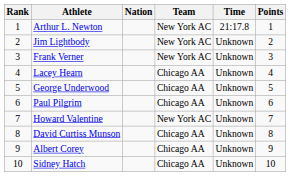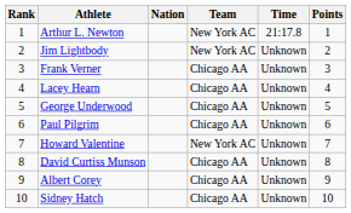 <table class="wikitable sortable" style="text-align:center">
 <tr>
 <th>Rank</th>
 <th>Athlete</th>
 <th>Nation</th>
 <th>Team</th>
 <th>Time</th>
 <th>Points</th>
 </tr>
 <tr>
 <td>1</td>
 <td align=left data-sort-value=Newton><a href='#'>Arthur L. Newton</a></td>
 <td align=left></td>
 <td align=left>New York AC</td>
 <td>21:17.8</td>
 <td>1</td>
 </tr>
 <tr>
 <td>2</td>
 <td align=left data-sort-value=Lightbody><a href='#'>Jim Lightbody</a></td>
 <td align=left></td>
 <td align=left>New York AC</td>
 <td data-sort-value=88:88.8>Unknown</td>
 <td>2</td>
 </tr>
 <tr>
 <td>3</td>
 <td align=left data-sort-value=Verner><a href='#'>Frank Verner</a></td>
 <td align=left></td>
-<td align=left>New York AC</td>
+<td align=left>Chicago AA</td>
 <td data-sort-value=88:88.8>Unknown</td>
 <td>3</td>
 </tr>
 <tr>
 <td>4</td>
 <td align=left data-sort-value=Hearn><a href='#'>Lacey Hearn</a></td>
 <td align=left></td>
 <td align=left>Chicago AA</td>
 <td data-sort-value=88:88.8>Unknown</td>
 <td>4</td>
 </tr>
 <tr>
 <td>5</td>
 <td align=left data-sort-value=Underwood><a href='#'>George Underwood</a></td>
 <td align=left></td>
 <td align=left>Chicago AA</td>
 <td data-sort-value=88:88.8>Unknown</td>
 <td>5</td>
 </tr>
 <tr>
 <td>6</td>
 <td align=left data-sort-value=Pilgrim><a href='#'>Paul Pilgrim</a></td>
 <td align=left></td>
 <td align=left>Chicago AA</td>
 <td data-sort-value=88:88.8>Unknown</td>
 <td>6</td>
 </tr>
 <tr>
 <td>7</td>
 <td align=left data-sort-value=Valentine><a href='#'>Howard Valentine</a></td>
 <td align=left></td>
 <td align=left>New York AC</td>
 <td data-sort-value=88:88.8>Unknown</td>
 <td>7</td>
 </tr>
 <tr>
 <td>8</td>
 <td align=left data-sort-value=Munson><a href='#'>David Curtiss Munson</a></td>
 <td align=left></td>
 <td align=left>Chicago AA</td>
 <td data-sort-value=88:88.8>Unknown</td>
 <td>8</td>
 </tr>
 <tr>
 <td>9</td>
 <td align=left data-sort-value=Corey><a href='#'>Albert Corey</a></td>
 <td align=left></td>
 <td align=left>Chicago AA</td>
 <td data-sort-value=88:88.8>Unknown</td>
 <td>9</td>
 </tr>
 <tr>
 <td>10</td>
 <td align=left data-sort-value=Hatch><a href='#'>Sidney Hatch</a></td>
 <td align=left></td>
 <td align=left>Chicago AA</td>
 <td data-sort-value=88:88.8>Unknown</td>
 <td>10</td>
 </tr>
 </table>
